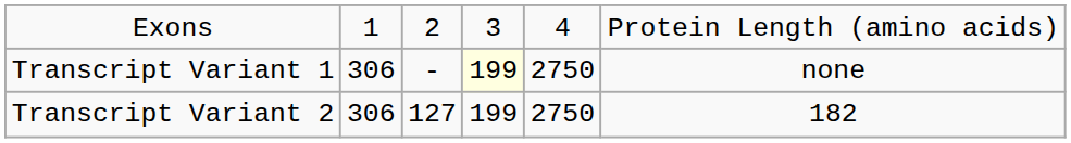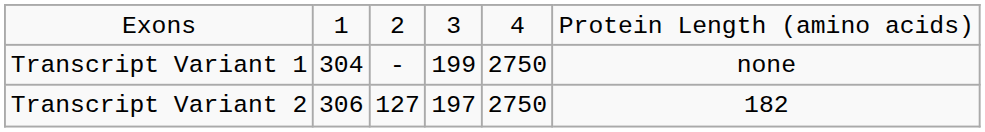 <table class="wikitable">
 <tr>
 <td style="text-align: center;">Exons</td>
 <td style="text-align: center;">1</td>
 <td style="text-align: center;">2</td>
 <td style="text-align: center;">3</td>
 <td style="text-align: center;">4</td>
 <td style="text-align: center;">Protein Length (amino acids)</td>
 </tr>
 <tr>
 <td style="text-align: center;">Transcript Variant 1</td>
-<td style="text-align: center;">306</td>
+<td style="text-align: center;">304</td>
 <td style="text-align: center;">-</td>
-<td style="background: lightyellow; text-align: center;">199</td>
+<td style="text-align: center;">199</td>
 <td style="text-align: center;">2750</td>
 <td style="text-align: center;">none</td>
 </tr>
 <tr>
 <td style="text-align: center;">Transcript Variant 2</td>
 <td style="text-align: center;">306</td>
 <td style="text-align: center;">127</td>
-<td style="text-align: center;">199</td>
+<td style="text-align: center;">197</td>
 <td style="text-align: center;">2750</td>
 <td style="text-align: center;">182</td>
 </tr>
 </table>
